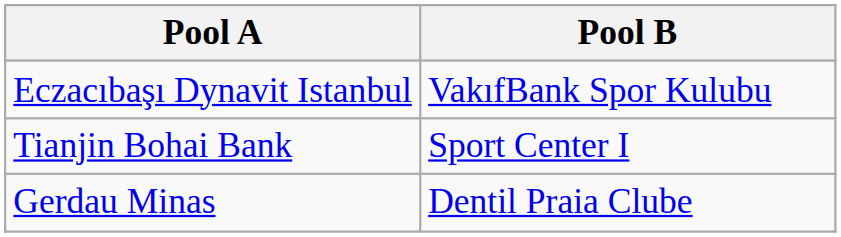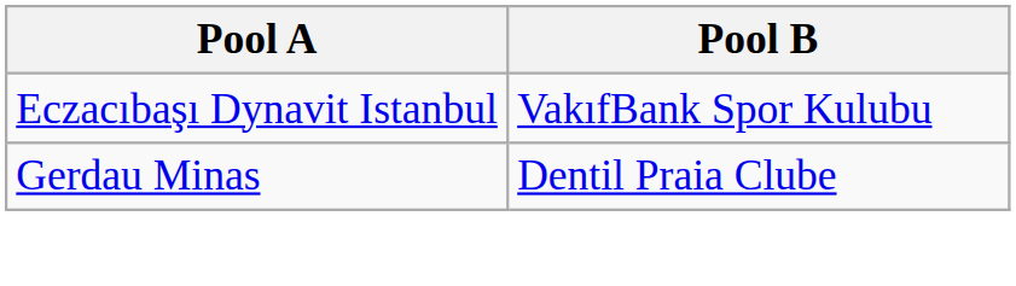 <table class="wikitable">
 <tr>
 <th width=50%>Pool A</th>
 <th width=50%>Pool B</th>
 </tr>
 <tr>
 <td> <a href='#'>Eczacıbaşı Dynavit Istanbul</a></td>
 <td> <a href='#'>VakıfBank Spor Kulubu</a></td>
 </tr>
 <tr>
-<td> <a href='#'>Tianjin Bohai Bank</a></td>
-<td> <a href='#'>Sport Center I</a></td>
-</tr>
-<tr>
 <td> <a href='#'>Gerdau Minas</a></td>
 <td> <a href='#'>Dentil Praia Clube</a></td>
 </tr>
 </table>
